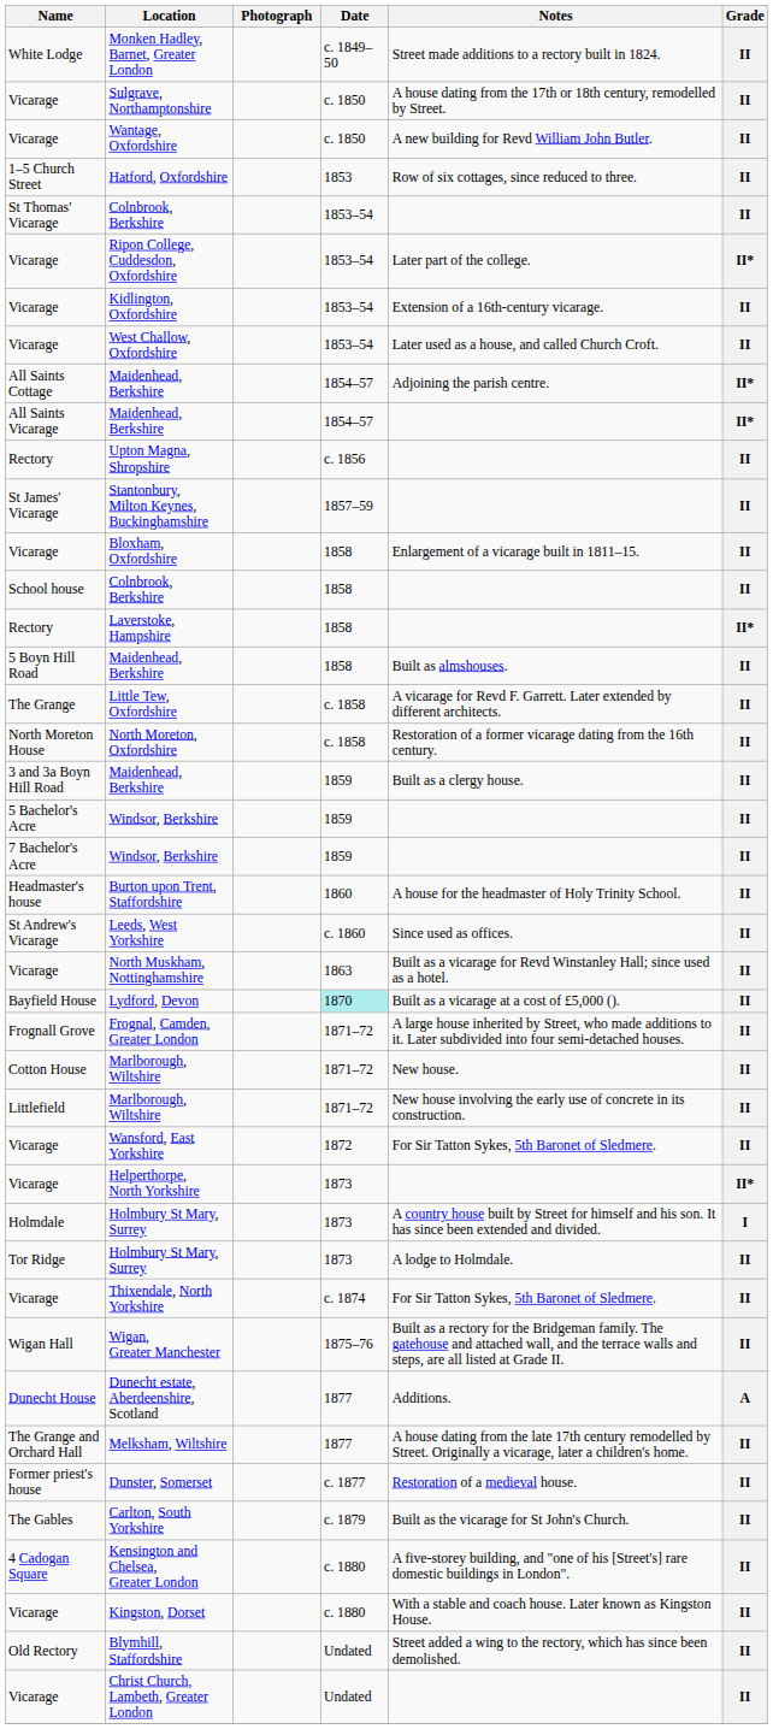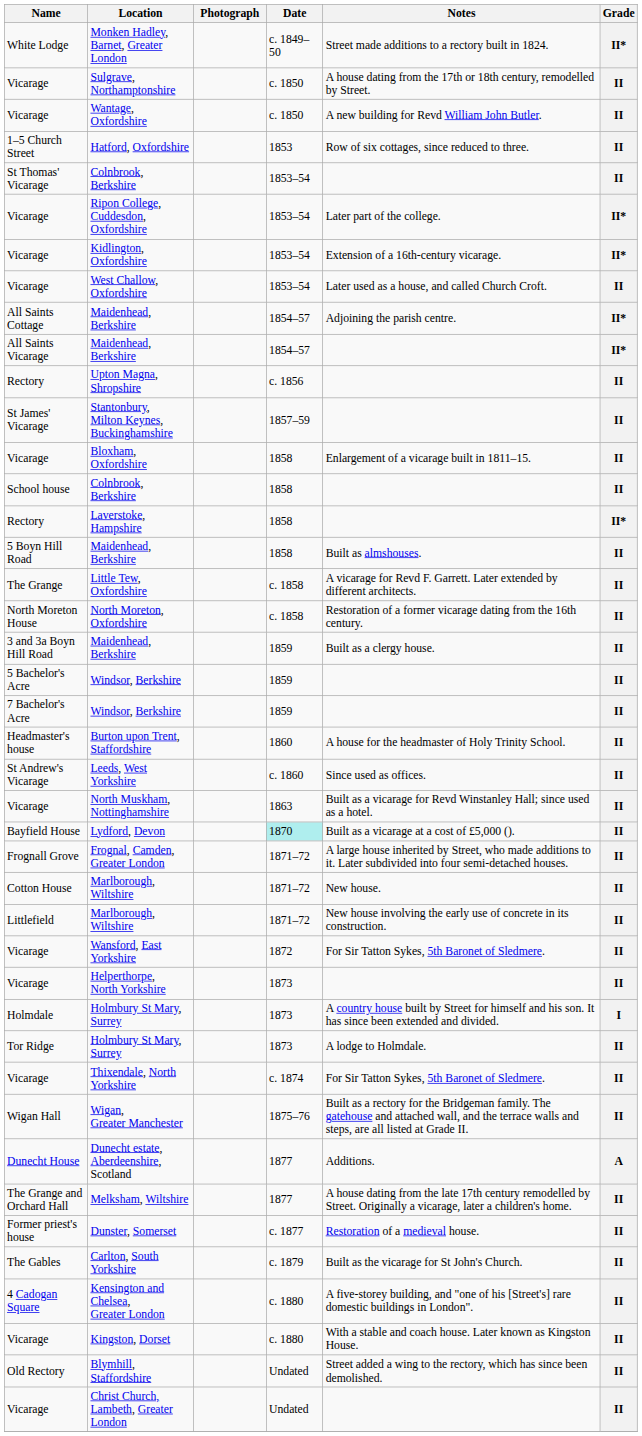 <table class="wikitable sortable">
 <tr>
 <th style="width:120px">Name</th>
 <th style="width:150px">Location</th>
 <th style="width:100px" class="unsortable">Photograph</th>
 <th style="width:80px">Date</th>
 <th style="width:550px" class="unsortable">Notes</th>
 <th style="width:24px">Grade</th>
 </tr>
 <tr>
 <td>White Lodge</td>
 <td><a href='#'>Monken Hadley</a>, <a href='#'>Barnet</a>, <a href='#'>Greater London</a></td>
 <td></td>
 <td>c. 1849–50</td>
 <td>Street made additions to a rectory built in 1824.</td>
-<th>II</th>
+<th>II*</th>
 </tr>
 <tr>
 <td>Vicarage</td>
 <td><a href='#'>Sulgrave</a>, <a href='#'>Northamptonshire</a><br><small></small></td>
 <td></td>
 <td>c. 1850</td>
 <td>A house dating from the 17th or 18th century, remodelled by Street.</td>
 <th>II</th>
 </tr>
 <tr>
 <td>Vicarage</td>
 <td><a href='#'>Wantage</a>, <a href='#'>Oxfordshire</a><br><small></small></td>
 <td></td>
 <td>c. 1850</td>
 <td>A new building for Revd <a href='#'>William John Butler</a>.</td>
 <th>II</th>
 </tr>
 <tr>
 <td>1–5 Church Street</td>
 <td><a href='#'>Hatford</a>, <a href='#'>Oxfordshire</a><br><small></small></td>
 <td></td>
 <td>1853</td>
 <td>Row of six cottages, since reduced to three.</td>
 <th>II</th>
 </tr>
 <tr>
 <td>St Thomas' Vicarage</td>
 <td><a href='#'>Colnbrook</a>, <a href='#'>Berkshire</a><br><small></small></td>
 <td></td>
 <td>1853–54</td>
 <td></td>
 <th>II</th>
 </tr>
 <tr>
 <td>Vicarage</td>
 <td><a href='#'>Ripon College</a>, <a href='#'>Cuddesdon</a>, <a href='#'>Oxfordshire</a><br><small></small></td>
 <td></td>
 <td>1853–54</td>
 <td>Later part of the college.</td>
 <th>II*</th>
 </tr>
 <tr>
 <td>Vicarage</td>
 <td><a href='#'>Kidlington</a>, <a href='#'>Oxfordshire</a><br><small></small></td>
 <td></td>
 <td>1853–54</td>
 <td>Extension of a 16th-century vicarage.</td>
-<th>II</th>
+<th>II*</th>
 </tr>
 <tr>
 <td>Vicarage</td>
 <td><a href='#'>West Challow</a>, <a href='#'>Oxfordshire</a><br><small></small></td>
 <td></td>
 <td>1853–54</td>
 <td>Later used as a house, and called Church Croft.</td>
 <th>II</th>
 </tr>
 <tr>
 <td>All Saints Cottage</td>
 <td><a href='#'>Maidenhead</a>, <a href='#'>Berkshire</a><br><small></small></td>
 <td></td>
 <td>1854–57</td>
 <td>Adjoining the parish centre.</td>
 <th>II*</th>
 </tr>
 <tr>
 <td>All Saints Vicarage</td>
 <td><a href='#'>Maidenhead</a>, <a href='#'>Berkshire</a><br><small></small></td>
 <td></td>
 <td>1854–57</td>
 <td></td>
 <th>II*</th>
 </tr>
 <tr>
 <td>Rectory</td>
 <td><a href='#'>Upton Magna</a>, <a href='#'>Shropshire</a><br><small></small></td>
 <td></td>
 <td>c. 1856</td>
 <td></td>
 <th>II</th>
 </tr>
 <tr>
 <td>St James' Vicarage</td>
 <td><a href='#'>Stantonbury</a>,<br><a href='#'>Milton Keynes</a>,<br><a href='#'>Buckinghamshire</a><br><small></small></td>
 <td></td>
 <td>1857–59</td>
 <td></td>
 <th>II</th>
 </tr>
 <tr>
 <td>Vicarage</td>
 <td><a href='#'>Bloxham</a>, <a href='#'>Oxfordshire</a><br><small></small></td>
 <td></td>
 <td>1858</td>
 <td>Enlargement of a vicarage built in 1811–15.</td>
 <th>II</th>
 </tr>
 <tr>
 <td>School house</td>
 <td><a href='#'>Colnbrook</a>, <a href='#'>Berkshire</a><br><small></small></td>
 <td></td>
 <td>1858</td>
 <td></td>
 <th>II</th>
 </tr>
 <tr>
 <td>Rectory</td>
 <td><a href='#'>Laverstoke</a>, <a href='#'>Hampshire</a><br><small></small></td>
 <td></td>
 <td>1858</td>
 <td></td>
 <th>II*</th>
 </tr>
 <tr>
 <td>5 Boyn Hill Road</td>
 <td><a href='#'>Maidenhead</a>, <a href='#'>Berkshire</a><br><small></small></td>
 <td></td>
 <td>1858</td>
 <td>Built as <a href='#'>almshouses</a>.</td>
 <th>II</th>
 </tr>
 <tr>
 <td>The Grange</td>
 <td><a href='#'>Little Tew</a>, <a href='#'>Oxfordshire</a><br><small></small></td>
 <td></td>
 <td>c. 1858</td>
 <td>A vicarage for Revd F. Garrett.  Later extended by different architects.</td>
 <th>II</th>
 </tr>
 <tr>
 <td>North Moreton House</td>
 <td><a href='#'>North Moreton</a>, <a href='#'>Oxfordshire</a><br><small></small></td>
 <td></td>
 <td>c. 1858</td>
 <td>Restoration of a former vicarage dating from the 16th century.</td>
 <th>II</th>
 </tr>
 <tr>
 <td>3 and 3a Boyn Hill Road</td>
 <td><a href='#'>Maidenhead</a>, <a href='#'>Berkshire</a><br><small></small></td>
 <td></td>
 <td>1859</td>
 <td>Built as a clergy house.</td>
 <th>II</th>
 </tr>
 <tr>
 <td>5 Bachelor's Acre</td>
 <td><a href='#'>Windsor</a>, <a href='#'>Berkshire</a><br><small></small></td>
 <td></td>
 <td>1859</td>
 <td></td>
 <th>II</th>
 </tr>
 <tr>
 <td>7 Bachelor's Acre</td>
 <td><a href='#'>Windsor</a>, <a href='#'>Berkshire</a><br><small></small></td>
 <td></td>
 <td>1859</td>
 <td></td>
 <th>II</th>
 </tr>
 <tr>
 <td>Headmaster's house</td>
 <td><a href='#'>Burton upon Trent</a>, <a href='#'>Staffordshire</a><br><small></small></td>
 <td></td>
 <td>1860</td>
 <td>A house for the headmaster of Holy Trinity School.</td>
 <th>II</th>
 </tr>
 <tr>
 <td>St Andrew's Vicarage</td>
 <td><a href='#'>Leeds</a>, <a href='#'>West Yorkshire</a><br><small></small></td>
 <td></td>
 <td>c. 1860</td>
 <td>Since used as offices.</td>
 <th>II</th>
 </tr>
 <tr>
 <td>Vicarage</td>
 <td><a href='#'>North Muskham</a>, <a href='#'>Nottinghamshire</a><br><small></small></td>
 <td></td>
 <td>1863</td>
 <td>Built as a vicarage for Revd Winstanley Hall; since used as a hotel.</td>
 <th>II</th>
 </tr>
 <tr>
 <td>Bayfield House</td>
 <td><a href='#'>Lydford</a>, <a href='#'>Devon</a><br><small></small></td>
 <td></td>
 <td style="background: paleturquoise;">1870</td>
 <td>Built as a vicarage at a cost of £5,000 ().</td>
 <th>II</th>
 </tr>
 <tr>
 <td>Frognall Grove</td>
 <td><a href='#'>Frognal</a>, <a href='#'>Camden</a>,<br><a href='#'>Greater London</a><br><small></small></td>
 <td></td>
 <td>1871–72</td>
 <td>A large house inherited by Street, who made additions to it.  Later subdivided into four semi-detached houses.</td>
 <th>II</th>
 </tr>
 <tr>
 <td>Cotton House</td>
 <td><a href='#'>Marlborough</a>, <a href='#'>Wiltshire</a><br><small></small></td>
 <td></td>
 <td>1871–72</td>
 <td>New house.</td>
 <th>II</th>
 </tr>
 <tr>
 <td>Littlefield</td>
 <td><a href='#'>Marlborough</a>, <a href='#'>Wiltshire</a><br><small></small></td>
 <td></td>
 <td>1871–72</td>
 <td>New house involving the early use of concrete in its construction.</td>
 <th>II</th>
 </tr>
 <tr>
 <td>Vicarage</td>
 <td><a href='#'>Wansford</a>, <a href='#'>East Yorkshire</a><br><small></small></td>
 <td></td>
 <td>1872</td>
 <td>For Sir Tatton Sykes, <a href='#'>5th Baronet of Sledmere</a>.</td>
 <th>II</th>
 </tr>
 <tr>
 <td>Vicarage</td>
 <td><a href='#'>Helperthorpe</a>,<br><a href='#'>North Yorkshire</a><br><small></small></td>
 <td></td>
 <td>1873</td>
 <td></td>
-<th>II*</th>
+<th>II</th>
 </tr>
 <tr>
 <td>Holmdale</td>
 <td><a href='#'>Holmbury St Mary</a>, <a href='#'>Surrey</a><br><small></small></td>
 <td></td>
 <td>1873</td>
 <td>A <a href='#'>country house</a> built by Street for himself and his son.  It has since been extended and divided.</td>
 <th>I</th>
 </tr>
 <tr>
 <td>Tor Ridge</td>
 <td><a href='#'>Holmbury St Mary</a>, <a href='#'>Surrey</a><br><small></small></td>
 <td></td>
 <td>1873</td>
 <td>A lodge to Holmdale.</td>
 <th>II</th>
 </tr>
 <tr>
 <td>Vicarage</td>
 <td><a href='#'>Thixendale</a>, <a href='#'>North Yorkshire</a><br><small></small></td>
 <td></td>
 <td>c. 1874</td>
 <td>For Sir Tatton Sykes, <a href='#'>5th Baronet of Sledmere</a>.</td>
 <th>II</th>
 </tr>
 <tr>
 <td>Wigan Hall</td>
 <td><a href='#'>Wigan</a>,<br><a href='#'>Greater Manchester</a><br><small></small></td>
 <td></td>
 <td>1875–76</td>
 <td>Built as a rectory for the Bridgeman family. The <a href='#'>gatehouse</a> and attached wall, and the terrace walls and steps, are all listed at Grade II.</td>
 <th>II</th>
 </tr>
 <tr>
 <td><a href='#'>Dunecht House</a></td>
 <td><a href='#'>Dunecht estate</a>, <a href='#'>Aberdeenshire</a>, Scotland<br><small></small></td>
 <td></td>
 <td>1877</td>
 <td>Additions.</td>
 <th>A</th>
 </tr>
 <tr>
 <td>The Grange and Orchard Hall</td>
 <td><a href='#'>Melksham</a>, <a href='#'>Wiltshire</a><br><small></small></td>
 <td></td>
 <td>1877</td>
 <td>A house dating from the late 17th century remodelled by Street.  Originally a vicarage, later a children's home.</td>
 <th>II</th>
 </tr>
 <tr>
 <td>Former priest's house</td>
 <td><a href='#'>Dunster</a>, <a href='#'>Somerset</a><br><small></small></td>
 <td></td>
 <td>c. 1877</td>
 <td><a href='#'>Restoration</a> of a <a href='#'>medieval</a> house.</td>
 <th>II</th>
 </tr>
 <tr>
 <td>The Gables</td>
 <td><a href='#'>Carlton</a>, <a href='#'>South Yorkshire</a><br><small></small></td>
 <td></td>
 <td>c. 1879</td>
 <td>Built as the vicarage for St John's Church.</td>
 <th>II</th>
 </tr>
 <tr>
 <td>4 <a href='#'>Cadogan Square</a></td>
 <td><a href='#'>Kensington and Chelsea</a>,<br><a href='#'>Greater London</a><br><small></small></td>
 <td></td>
 <td>c. 1880</td>
 <td>A five-storey building, and "one of his [Street's] rare domestic buildings in London".</td>
 <th>II</th>
 </tr>
 <tr>
 <td>Vicarage</td>
 <td><a href='#'>Kingston</a>, <a href='#'>Dorset</a><br><small></small></td>
 <td></td>
 <td>c. 1880</td>
 <td>With a stable and coach house.  Later known as Kingston House.</td>
 <th>II</th>
 </tr>
 <tr>
 <td>Old Rectory</td>
 <td><a href='#'>Blymhill</a>, <a href='#'>Staffordshire</a><br><small></small></td>
 <td></td>
 <td>Undated</td>
 <td>Street added a wing to the rectory, which has since been demolished.</td>
 <th>II</th>
 </tr>
 <tr>
 <td>Vicarage</td>
 <td><a href='#'>Christ Church, Lambeth</a>, <a href='#'>Greater London</a><br><small></small></td>
 <td></td>
 <td>Undated</td>
 <td></td>
 <th>II</th>
 </tr>
 <tr>
 </tr>
 </table>
